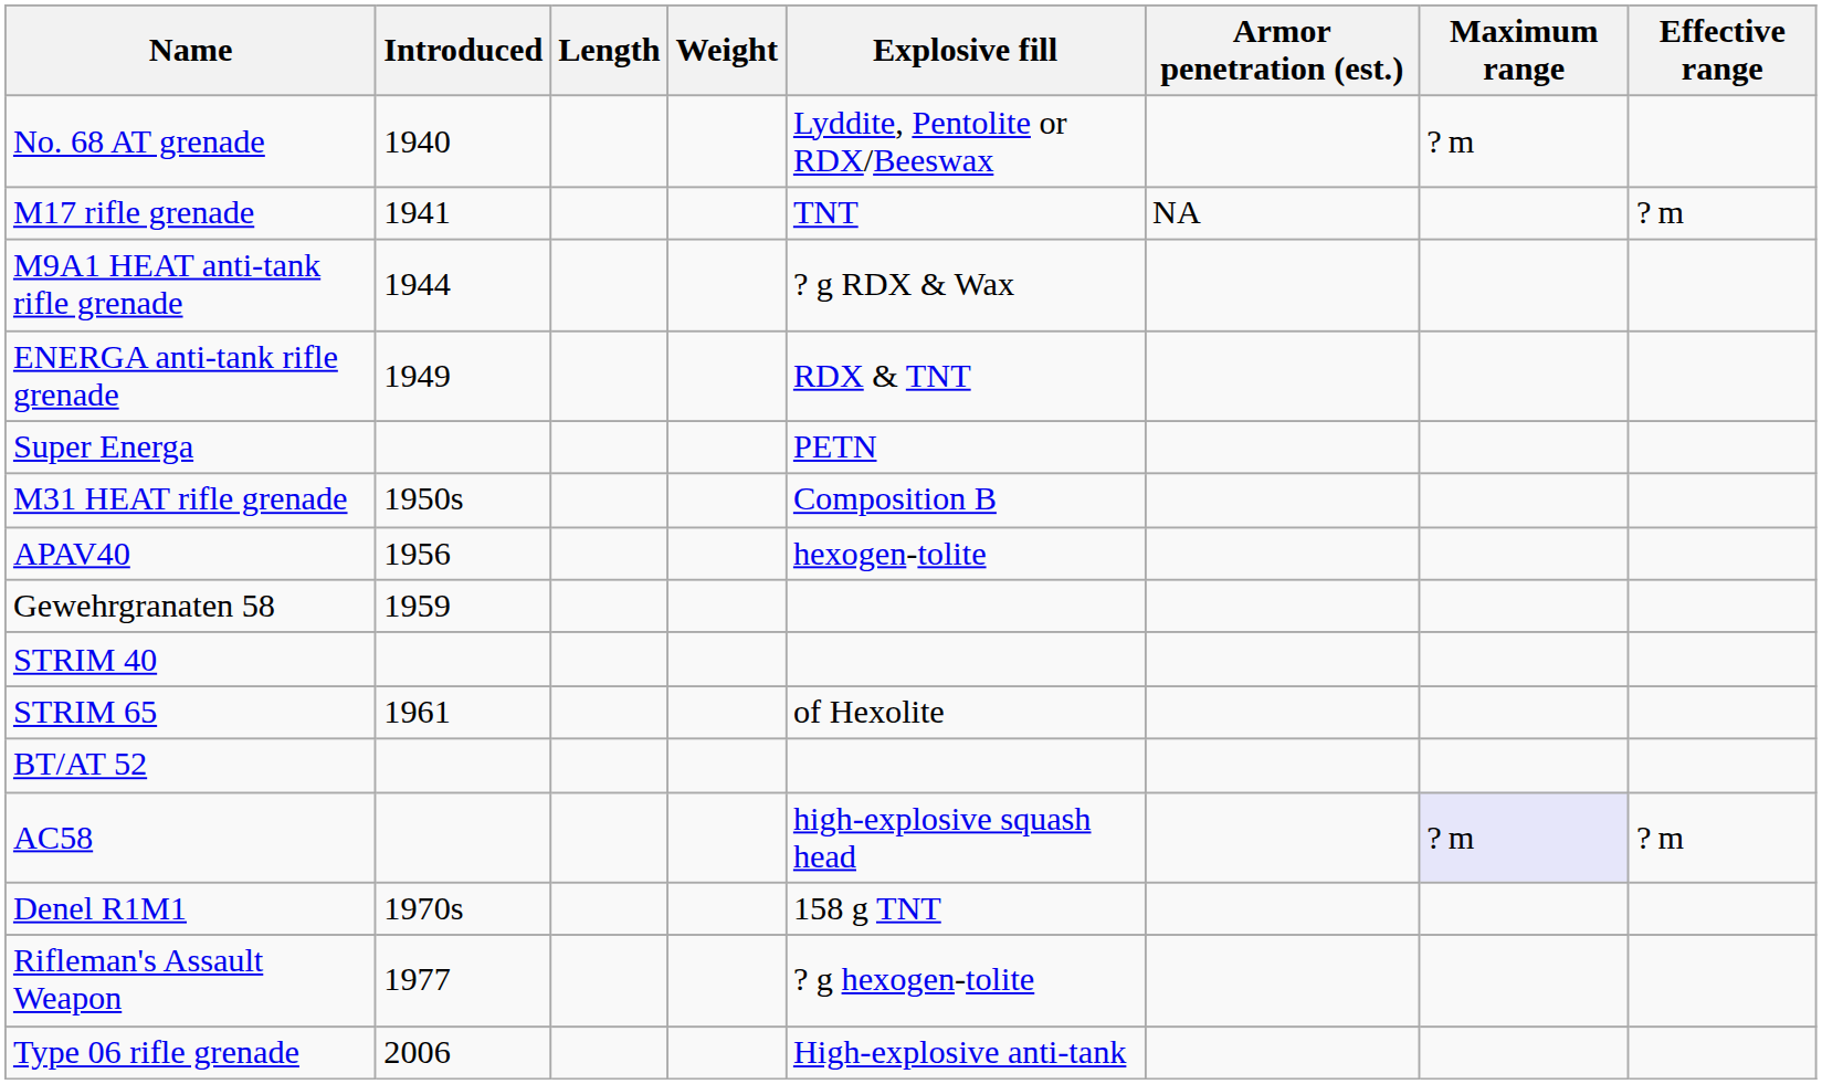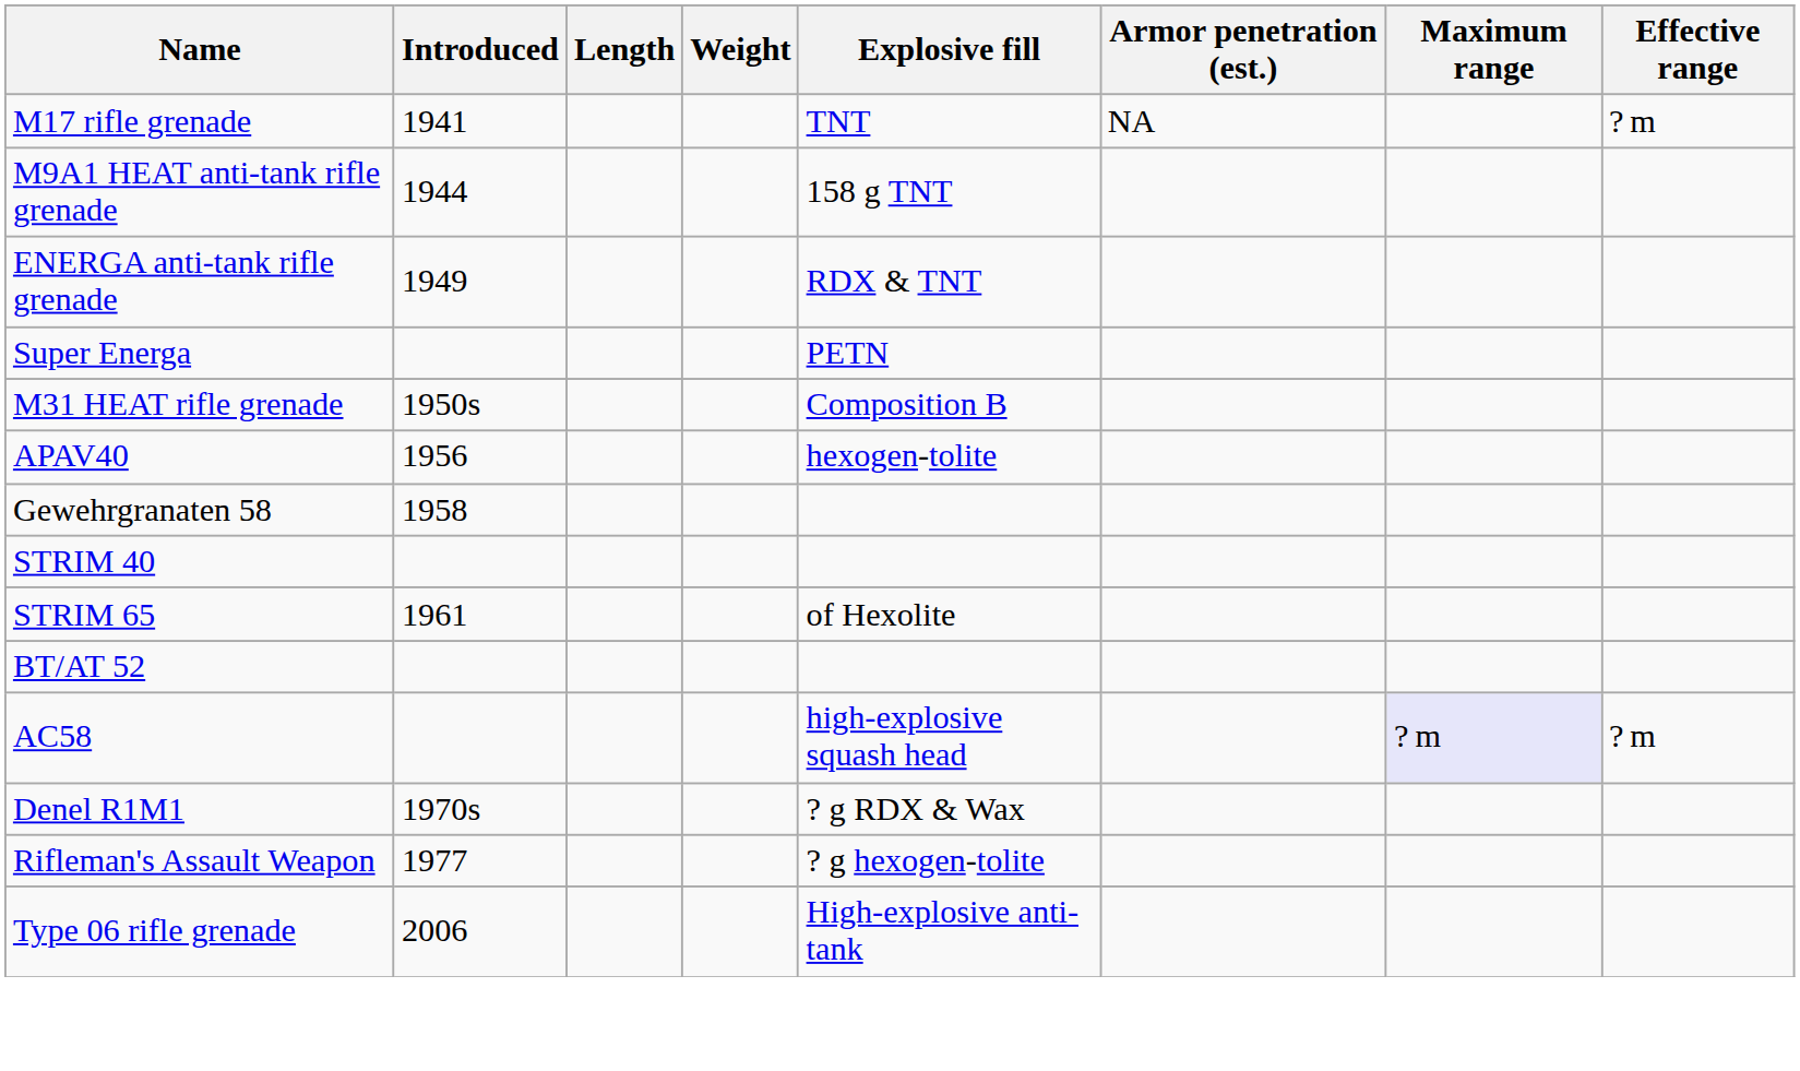 <table class="wikitable">
 <tr>
 <th>Name</th>
 <th>Introduced</th>
 <th>Length</th>
 <th>Weight</th>
 <th>Explosive fill</th>
 <th>Armor penetration (est.)</th>
 <th>Maximum range</th>
 <th>Effective range</th>
-</tr>
-<tr>
-<td><a href='#'>No. 68 AT grenade</a></td>
-<td>1940</td>
-<td></td>
-<td></td>
-<td> <a href='#'>Lyddite</a>, <a href='#'>Pentolite</a> or <a href='#'>RDX</a>/<a href='#'>Beeswax</a></td>
-<td></td>
-<td>? m</td>
-<td></td>
 </tr>
 <tr>
 <td><a href='#'>M17 rifle grenade</a></td>
 <td>1941</td>
 <td></td>
 <td></td>
 <td> <a href='#'>TNT</a></td>
 <td>NA</td>
 <td></td>
 <td>? m</td>
 </tr>
 <tr>
 <td><a href='#'>M9A1 HEAT anti-tank rifle grenade</a></td>
 <td>1944</td>
 <td></td>
 <td></td>
-<td>? g RDX & Wax</td>
+<td>158 g <a href='#'>TNT</a></td>
 <td></td>
 <td></td>
 <td></td>
 </tr>
 <tr>
 <td><a href='#'>ENERGA anti-tank rifle grenade</a></td>
 <td>1949</td>
 <td></td>
 <td></td>
 <td> <a href='#'>RDX</a> & <a href='#'>TNT</a></td>
 <td></td>
 <td></td>
 <td></td>
 </tr>
 <tr>
 <td><a href='#'>Super Energa</a></td>
 <td></td>
 <td></td>
 <td></td>
 <td> <a href='#'>PETN</a></td>
 <td></td>
 <td></td>
 <td></td>
 </tr>
 <tr>
 <td><a href='#'>M31 HEAT rifle grenade</a></td>
 <td>1950s</td>
 <td></td>
 <td></td>
 <td> <a href='#'>Composition B</a></td>
 <td></td>
 <td></td>
 <td></td>
 </tr>
 <tr>
 <td><a href='#'>APAV40</a></td>
 <td>1956</td>
 <td></td>
 <td></td>
 <td> <a href='#'>hexogen</a>-<a href='#'>tolite</a></td>
 <td></td>
 <td></td>
 <td></td>
 </tr>
 <tr>
 <td>Gewehrgranaten 58</td>
-<td>1959</td>
+<td>1958</td>
 <td></td>
 <td><br></td>
 <td></td>
 <td></td>
 <td></td>
 <td></td>
 </tr>
 <tr>
 <td><a href='#'>STRIM 40</a></td>
 <td></td>
 <td></td>
 <td></td>
 <td></td>
 <td></td>
 <td></td>
 <td></td>
 </tr>
 <tr>
 <td><a href='#'>STRIM 65</a></td>
 <td>1961</td>
 <td></td>
 <td></td>
 <td> of Hexolite</td>
 <td></td>
 <td></td>
 <td></td>
 </tr>
 <tr>
 <td><a href='#'>BT/AT 52</a></td>
 <td></td>
 <td></td>
 <td></td>
 <td></td>
 <td></td>
 <td></td>
 <td></td>
 </tr>
 <tr>
 <td><a href='#'>AC58</a></td>
 <td></td>
 <td></td>
 <td></td>
 <td> <a href='#'>high-explosive squash head</a></td>
 <td></td>
 <td style="background: lavender;">? m</td>
 <td>? m</td>
 </tr>
 <tr>
 <td><a href='#'>Denel R1M1</a></td>
 <td>1970s</td>
 <td></td>
 <td></td>
-<td>158 g <a href='#'>TNT</a></td>
+<td>? g RDX & Wax</td>
 <td></td>
 <td></td>
 <td></td>
 </tr>
 <tr>
 <td><a href='#'>Rifleman's Assault Weapon</a></td>
 <td>1977</td>
 <td></td>
 <td></td>
 <td>? g <a href='#'>hexogen</a>-<a href='#'>tolite</a></td>
 <td></td>
 <td></td>
 <td></td>
 </tr>
 <tr>
 <td><a href='#'>Type 06 rifle grenade</a></td>
 <td>2006</td>
 <td></td>
 <td></td>
 <td><a href='#'>High-explosive anti-tank</a></td>
 <td></td>
 <td></td>
 <td></td>
 </tr>
 </table>
